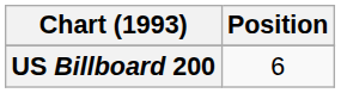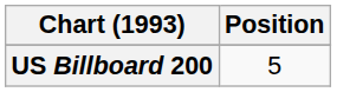 <table class="wikitable sortable plainrowheaders" style="text-align:center">
 <tr>
 <th>Chart (1993)</th>
 <th>Position</th>
 </tr>
 <tr>
 </tr>
 <tr>
 <th scope="row">US <em>Billboard</em> 200</th>
-<td style="text-align:center">6</td>
+<td style="text-align:center">5</td>
 </tr>
 </table>
